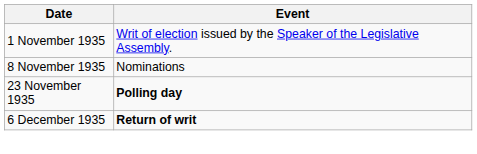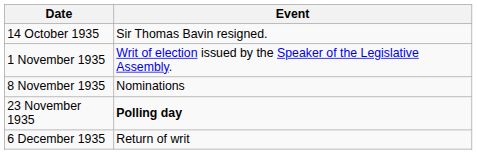 <table class="wikitable">
 <tr>
 <th>Date</th>
 <th>Event</th>
+</tr>
+<tr>
+<td>14 October 1935</td>
+<td>Sir Thomas Bavin resigned.</td>
 </tr>
 <tr>
 <td>1 November 1935</td>
 <td><a href='#'>Writ of election</a> issued by the <a href='#'>Speaker of the Legislative Assembly</a>.</td>
 </tr>
 <tr>
 <td>8 November 1935</td>
 <td>Nominations</td>
 </tr>
 <tr>
 <td>23 November 1935</td>
 <td><strong>Polling day</strong></td>
 </tr>
 <tr>
 <td>6 December 1935</td>
-<td><strong>Return of writ</strong></td>
+<td>Return of writ</td>
 </tr>
 </table>
